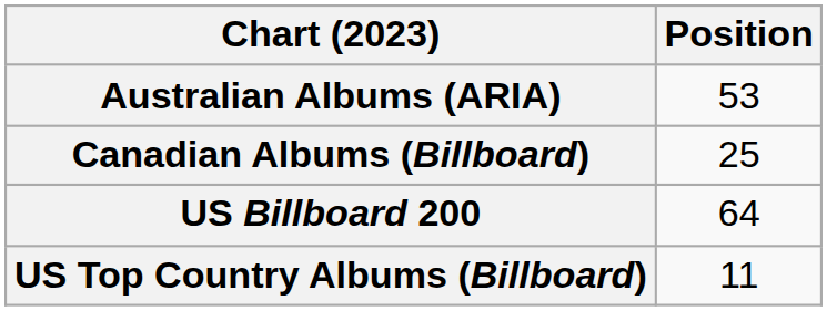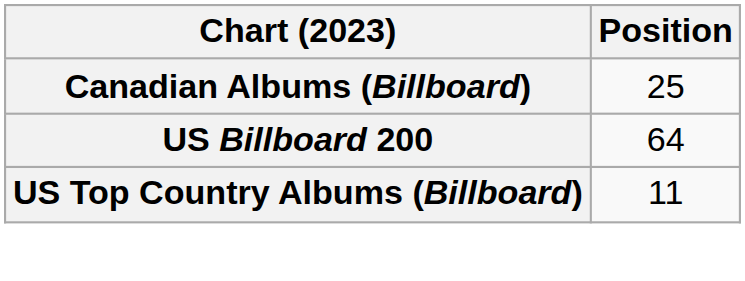 <table class="wikitable sortable plainrowheaders" style="text-align:center">
 <tr>
 <th scope="col">Chart (2023)</th>
 <th scope="col">Position</th>
-</tr>
-<tr>
-<th scope="row">Australian Albums (ARIA)</th>
-<td>53</td>
 </tr>
 <tr>
 <th scope="row">Canadian Albums (<em>Billboard</em>)</th>
 <td>25</td>
 </tr>
 <tr>
 <th scope="row">US <em>Billboard</em> 200</th>
 <td>64</td>
 </tr>
 <tr>
 <th scope="row">US Top Country Albums (<em>Billboard</em>)</th>
 <td>11</td>
 </tr>
 </table>
